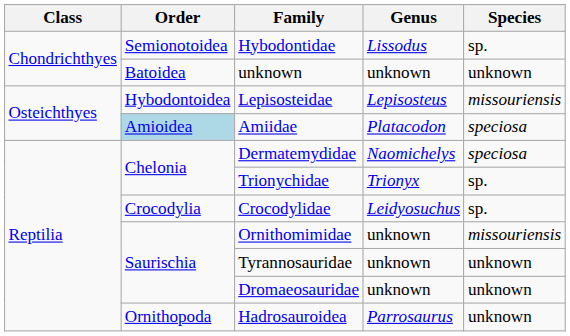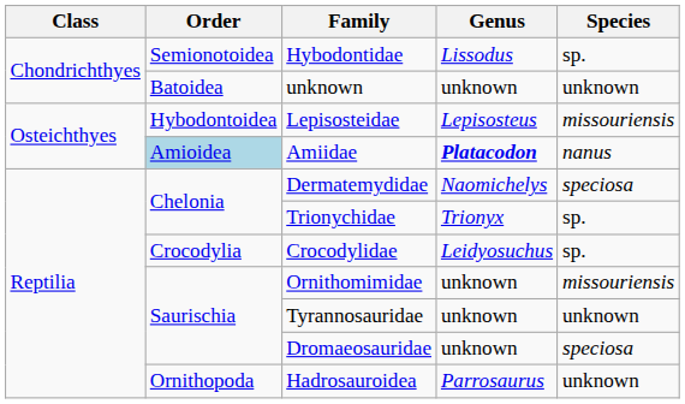 <table class="wikitable">
 <tr>
 <th>Class</th>
 <th>Order</th>
 <th>Family</th>
 <th>Genus</th>
 <th>Species</th>
 </tr>
 <tr>
 <td rowspan="2"><a href='#'>Chondrichthyes</a></td>
 <td><a href='#'>Semionotoidea</a></td>
 <td><a href='#'>Hybodontidae</a></td>
 <td><em><a href='#'>Lissodus</a></em></td>
 <td>sp.</td>
 </tr>
 <tr>
 <td><a href='#'>Batoidea</a></td>
 <td>unknown</td>
 <td>unknown</td>
 <td>unknown</td>
 </tr>
 <tr>
 <td rowspan="2"><a href='#'>Osteichthyes</a></td>
 <td><a href='#'>Hybodontoidea</a></td>
 <td><a href='#'>Lepisosteidae</a></td>
 <td><em><a href='#'>Lepisosteus</a></em></td>
 <td><em>missouriensis</em></td>
 </tr>
 <tr>
 <td style="background: lightblue;"><a href='#'>Amioidea</a></td>
 <td><a href='#'>Amiidae</a></td>
-<td><em><a href='#'>Platacodon</a></em></td>
-<td><em>speciosa</em></td>
+<td><strong><em><a href='#'>Platacodon</a></em></strong></td>
+<td><em>nanus</em></td>
 </tr>
 <tr>
 <td rowspan="7"><a href='#'>Reptilia</a></td>
 <td rowspan="2"><a href='#'>Chelonia</a></td>
 <td><a href='#'>Dermatemydidae</a></td>
 <td><em><a href='#'>Naomichelys</a></em></td>
 <td><em>speciosa</em></td>
 </tr>
 <tr>
 <td><a href='#'>Trionychidae</a></td>
 <td><em><a href='#'>Trionyx</a></em></td>
 <td>sp.</td>
 </tr>
 <tr>
 <td><a href='#'>Crocodylia</a></td>
 <td><a href='#'>Crocodylidae</a></td>
 <td><em><a href='#'>Leidyosuchus</a></em></td>
 <td>sp.</td>
 </tr>
 <tr>
 <td rowspan="3"><a href='#'>Saurischia</a></td>
 <td><a href='#'>Ornithomimidae</a></td>
 <td>unknown</td>
 <td><em>missouriensis</em></td>
 </tr>
 <tr>
 <td>Tyrannosauridae</td>
 <td>unknown</td>
 <td>unknown</td>
 </tr>
 <tr>
 <td><a href='#'>Dromaeosauridae</a></td>
 <td>unknown</td>
-<td>unknown</td>
+<td><em>speciosa</em></td>
 </tr>
 <tr>
 <td><a href='#'>Ornithopoda</a></td>
 <td><a href='#'>Hadrosauroidea</a></td>
 <td><em><a href='#'>Parrosaurus</a></em></td>
 <td>unknown</td>
 </tr>
 </table>
